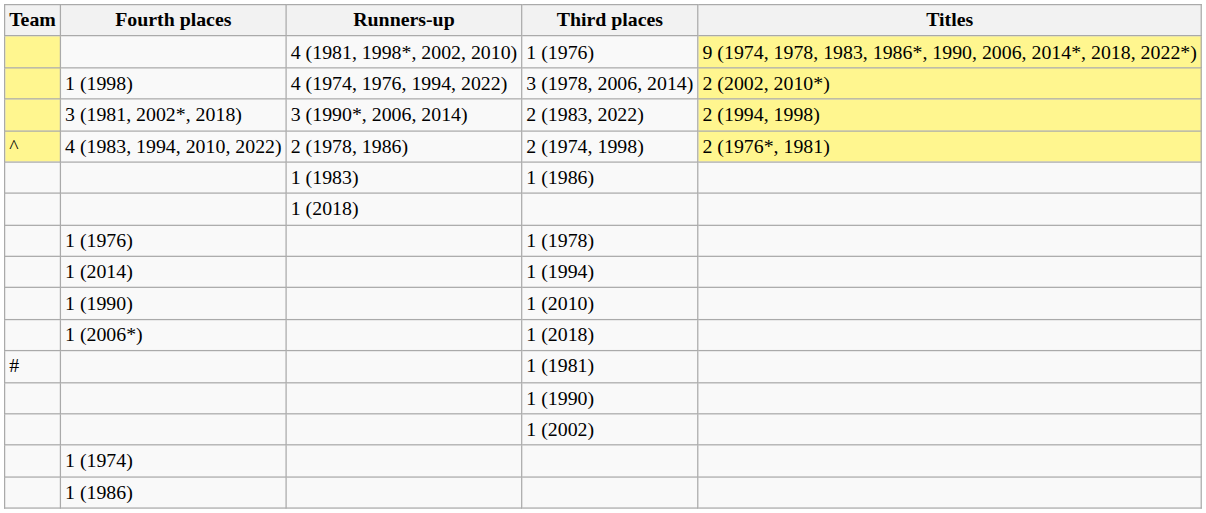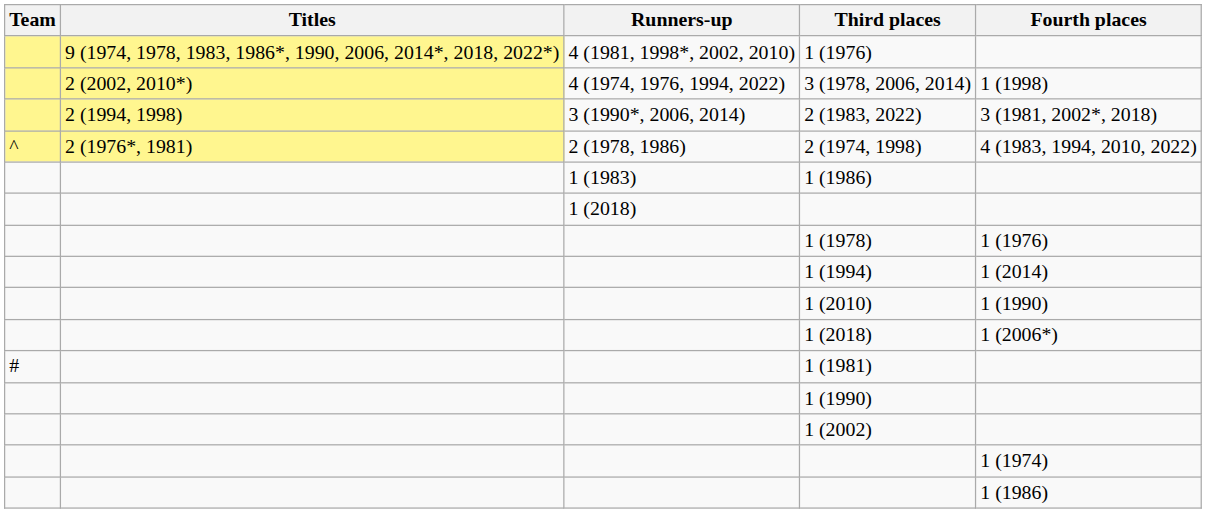 <table class=wikitable>
 <tr>
 <th>Team</th>
-<th>Fourth places</th>
+<th>Titles</th>
 <th>Runners-up</th>
 <th>Third places</th>
-<th>Titles</th>
+<th>Fourth places</th>
 </tr>
 <tr>
 <td style=background:#FFF68F></td>
-<td></td>
+<td style=background:#FFF68F>9 (1974, 1978, 1983, 1986*, 1990, 2006, 2014*, 2018, 2022*)</td>
 <td>4 (1981, 1998*, 2002, 2010)</td>
 <td>1 (1976)</td>
-<td style=background:#FFF68F>9 (1974, 1978, 1983, 1986*, 1990, 2006, 2014*, 2018, 2022*)</td>
+<td></td>
 </tr>
 <tr>
 <td style=background:#FFF68F></td>
-<td>1 (1998)</td>
+<td style=background:#FFF68F>2 (2002, 2010*)</td>
 <td>4 (1974, 1976, 1994, 2022)</td>
 <td>3 (1978, 2006, 2014)</td>
-<td style=background:#FFF68F>2 (2002, 2010*)</td>
+<td>1 (1998)</td>
 </tr>
 <tr>
 <td style=background:#FFF68F></td>
-<td>3 (1981, 2002*, 2018)</td>
+<td style=background:#FFF68F>2 (1994, 1998)</td>
 <td>3 (1990*, 2006, 2014)</td>
 <td>2 (1983, 2022)</td>
-<td style=background:#FFF68F>2 (1994, 1998)</td>
+<td>3 (1981, 2002*, 2018)</td>
 </tr>
 <tr>
 <td style=background:#FFF68F>^</td>
-<td>4 (1983, 1994, 2010, 2022)</td>
+<td style=background:#FFF68F>2 (1976*, 1981)</td>
 <td>2 (1978, 1986)</td>
 <td>2 (1974, 1998)</td>
-<td style=background:#FFF68F>2 (1976*, 1981)</td>
+<td>4 (1983, 1994, 2010, 2022)</td>
 </tr>
 <tr>
 <td></td>
 <td></td>
 <td>1 (1983)</td>
 <td>1 (1986)</td>
 <td></td>
 </tr>
 <tr>
 <td></td>
 <td></td>
 <td>1 (2018)</td>
 <td></td>
 <td></td>
 </tr>
 <tr>
 <td></td>
-<td>1 (1976)</td>
+<td></td>
 <td></td>
 <td>1 (1978)</td>
-<td></td>
+<td>1 (1976)</td>
 </tr>
 <tr>
 <td></td>
-<td>1 (2014)</td>
+<td></td>
 <td></td>
 <td>1 (1994)</td>
-<td></td>
+<td>1 (2014)</td>
 </tr>
 <tr>
 <td></td>
-<td>1 (1990)</td>
+<td></td>
 <td></td>
 <td>1 (2010)</td>
-<td></td>
+<td>1 (1990)</td>
 </tr>
 <tr>
 <td></td>
-<td>1 (2006*)</td>
+<td></td>
 <td></td>
 <td>1 (2018)</td>
-<td></td>
+<td>1 (2006*)</td>
 </tr>
 <tr>
 <td>#</td>
 <td></td>
 <td></td>
 <td>1 (1981)</td>
 <td></td>
 </tr>
 <tr>
 <td></td>
 <td></td>
 <td></td>
 <td>1 (1990)</td>
 <td></td>
 </tr>
 <tr>
 <td></td>
 <td></td>
 <td></td>
 <td>1 (2002)</td>
 <td></td>
 </tr>
 <tr>
 <td></td>
-<td>1 (1974)</td>
 <td></td>
 <td></td>
 <td></td>
+<td>1 (1974)</td>
 </tr>
 <tr>
 <td></td>
-<td>1 (1986)</td>
 <td></td>
 <td></td>
 <td></td>
+<td>1 (1986)</td>
 </tr>
 </table>
